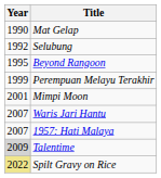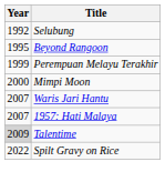 <table class="wikitable">
 <tr>
 <th>Year</th>
 <th>Title</th>
-</tr>
-<tr>
-<td>1990</td>
-<td><em>Mat Gelap</em></td>
 </tr>
 <tr>
 <td>1992</td>
 <td><em>Selubung</em></td>
 </tr>
 <tr>
 <td>1995</td>
 <td><em><a href='#'>Beyond Rangoon</a></em></td>
 </tr>
 <tr>
 <td>1999</td>
 <td><em>Perempuan Melayu Terakhir</em></td>
 </tr>
 <tr>
-<td>2001</td>
+<td>2000</td>
 <td><em>Mimpi Moon</em></td>
 </tr>
 <tr>
 <td>2007</td>
 <td><em><a href='#'>Waris Jari Hantu</a></em></td>
 </tr>
 <tr>
 <td>2007</td>
 <td><em><a href='#'>1957: Hati Malaya</a></em></td>
 </tr>
 <tr>
 <td style="background: lightgrey;">2009</td>
 <td><em><a href='#'>Talentime</a></em></td>
 </tr>
 <tr>
-<td style="background: khaki;">2022</td>
+<td>2022</td>
 <td><em>Spilt Gravy on Rice</em></td>
 </tr>
 </table>
